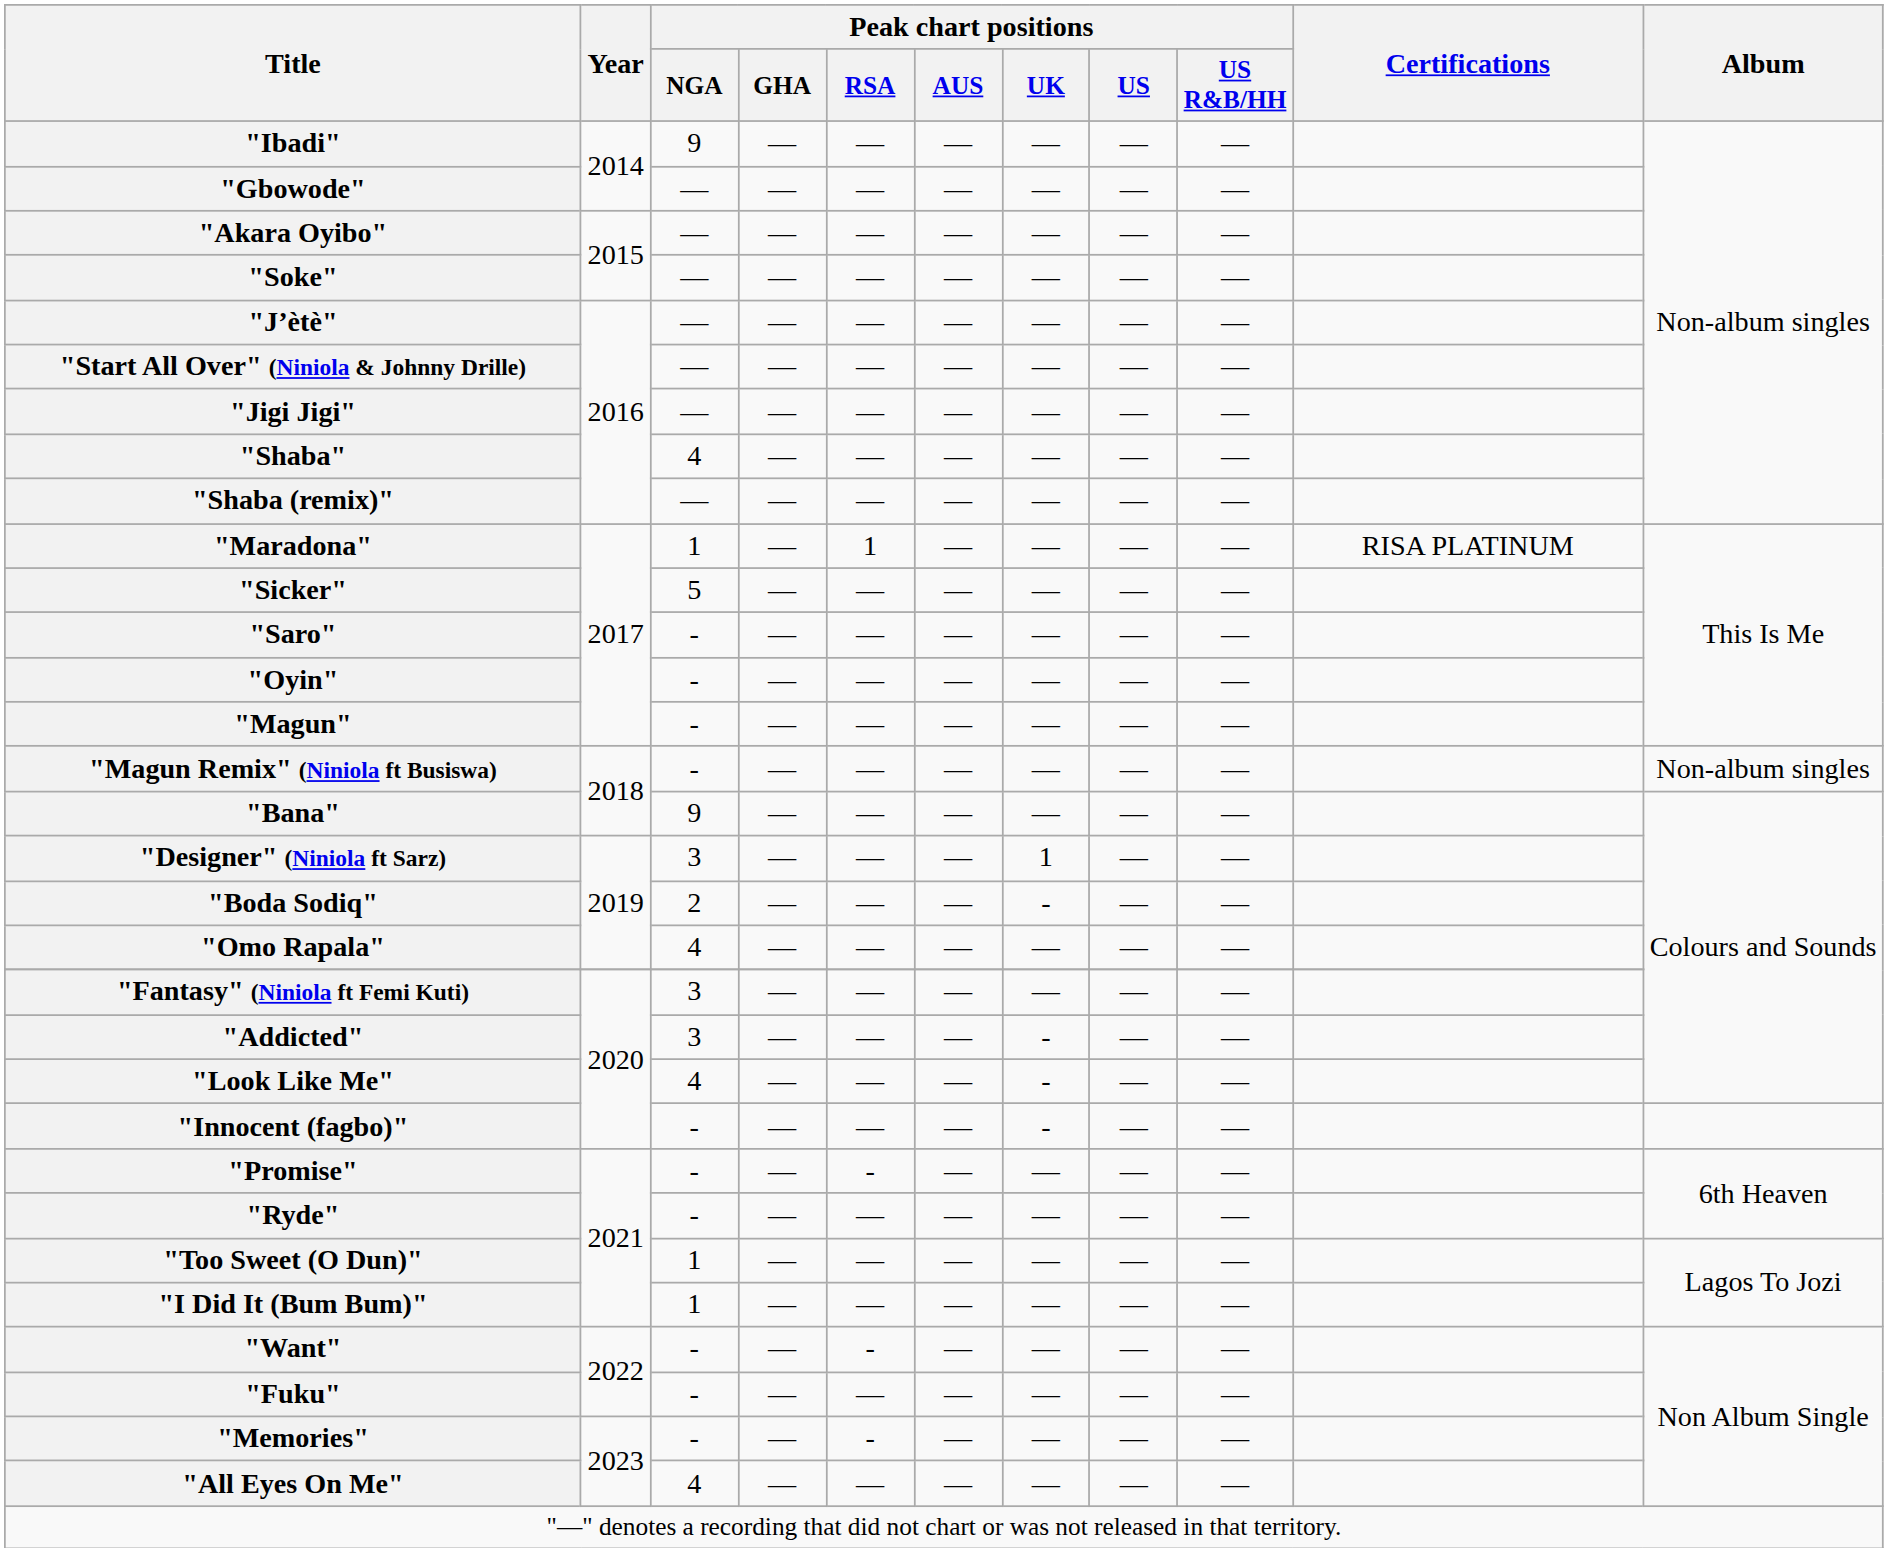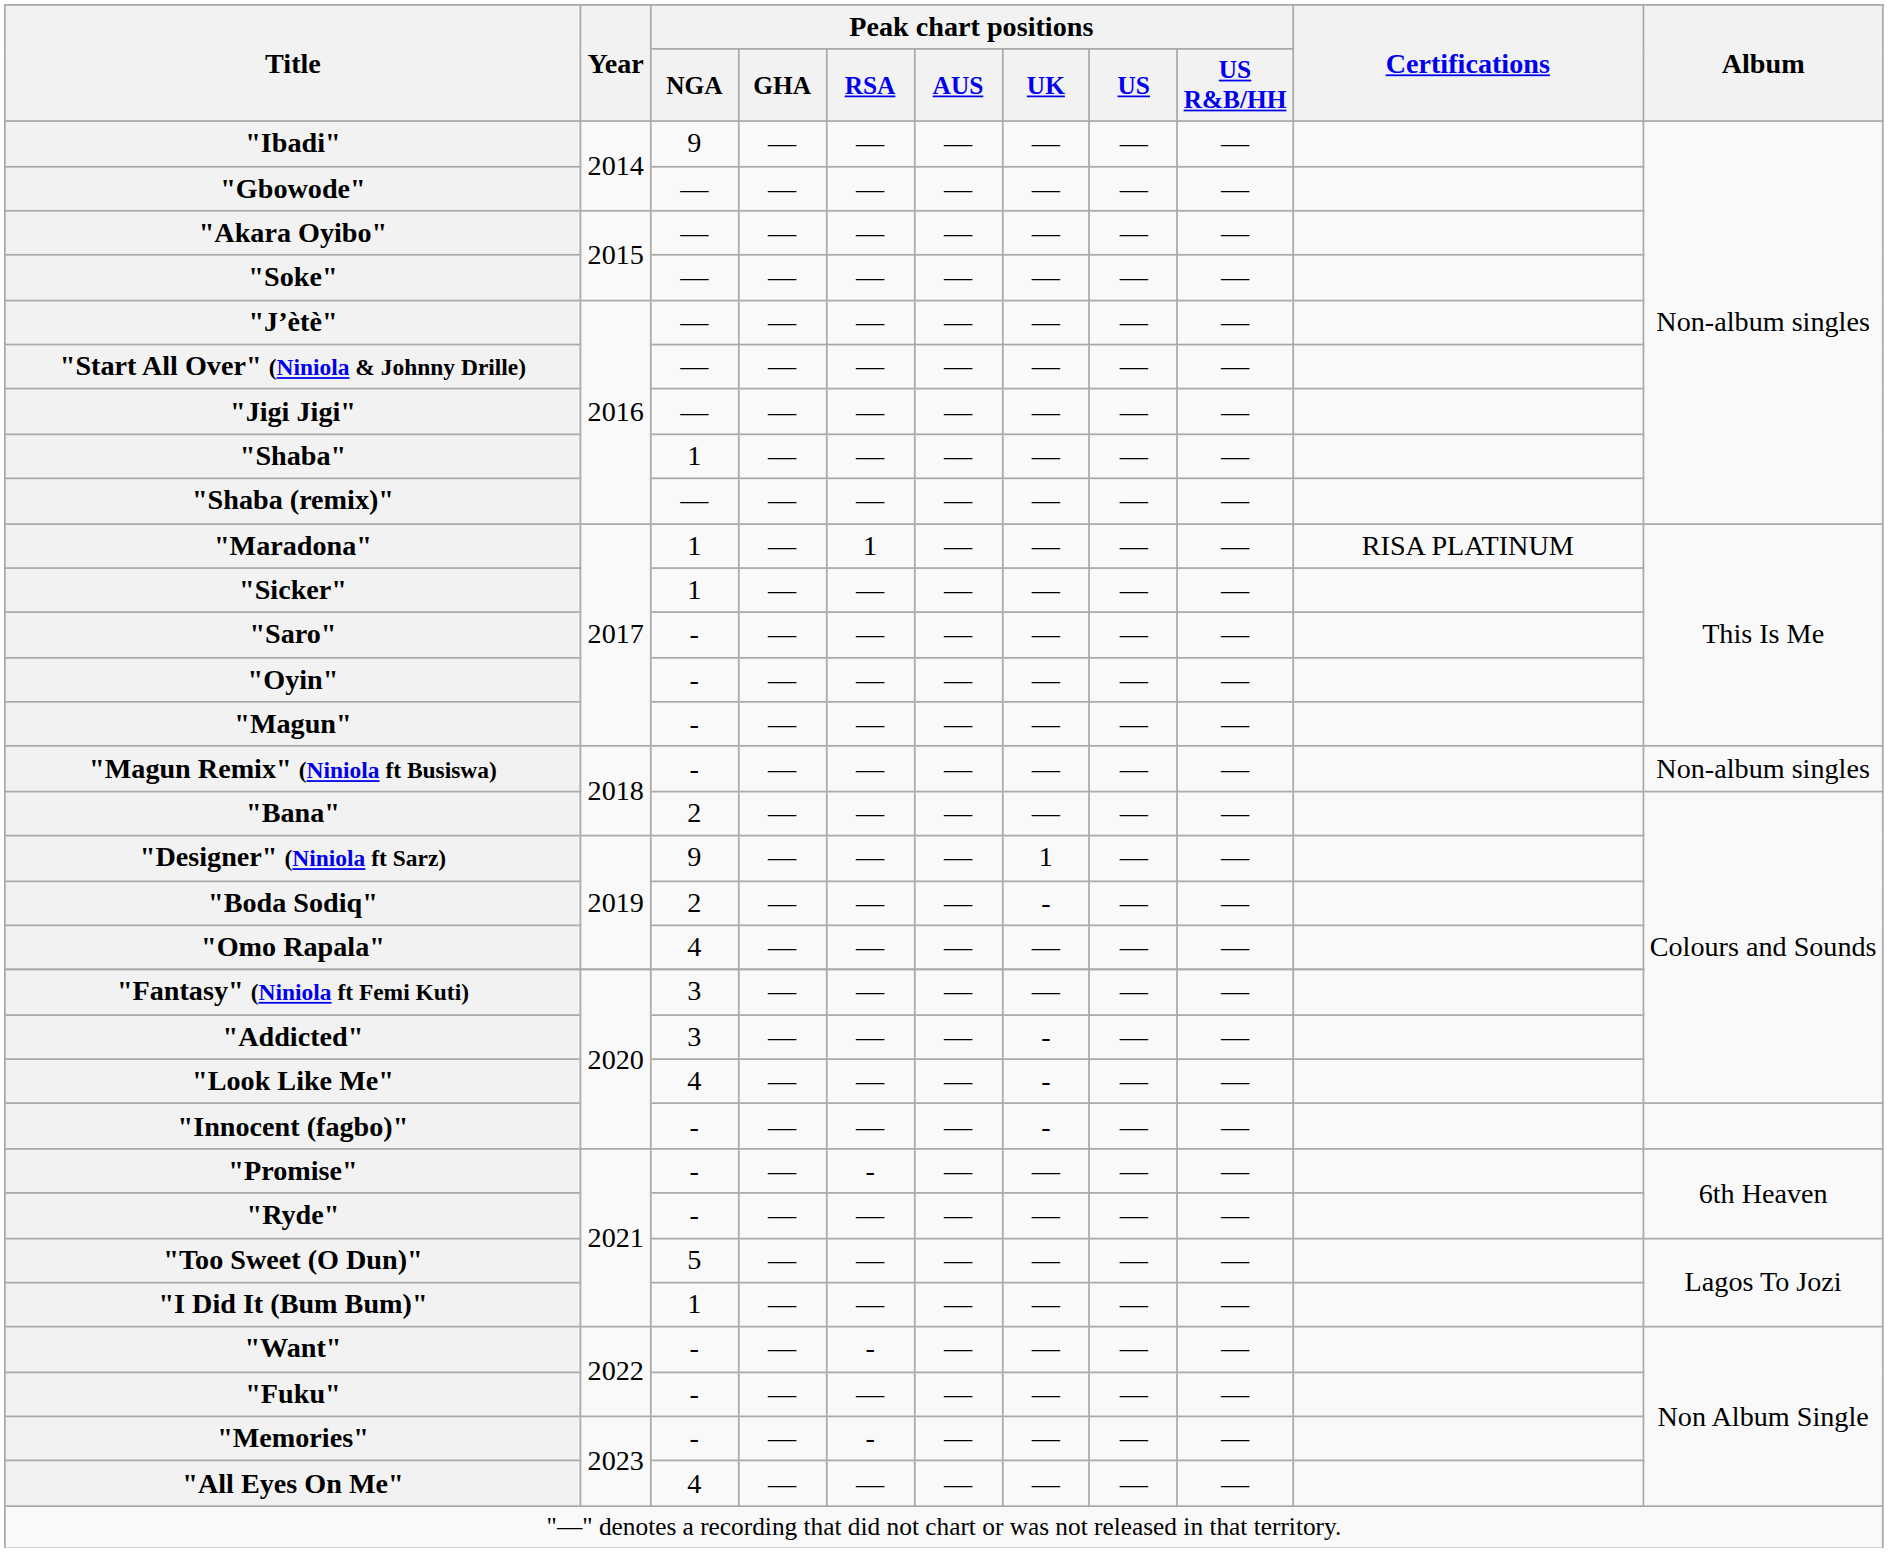 <table class="wikitable plainrowheaders" style="text-align:center;">
 <tr>
 <th scope="col" rowspan="2" style="width:20em;">Title</th>
 <th scope="col" rowspan="2">Year</th>
 <th scope="col" colspan="7">Peak chart positions</th>
 <th scope="col" rowspan="2" style="width:12em;"><a href='#'>Certifications</a></th>
 <th scope="col" rowspan="2">Album</th>
 </tr>
 <tr>
 <th scope="col" style="width:3em;font-size:90%;">NGA</th>
 <th scope="col" style="width:3em;font-size:90%;">GHA</th>
 <th scope="col" style="width:3em;font-size:90%;"><a href='#'>RSA</a></th>
 <th scope="col" style="width:3em;font-size:90%;"><a href='#'>AUS</a></th>
 <th scope="col" style="width:3em;font-size:90%;"><a href='#'>UK</a></th>
 <th scope="col" style="width:3em;font-size:90%;"><a href='#'>US</a></th>
 <th scope="col" style="width:3em;font-size:90%;"><a href='#'>US<br>R&B/HH</a></th>
 </tr>
 <tr>
 <th scope="row">"Ibadi"</th>
 <td rowspan="2">2014</td>
 <td>9</td>
 <td>—</td>
 <td>—</td>
 <td>—</td>
 <td>—</td>
 <td>—</td>
 <td>—</td>
 <td></td>
 <td rowspan="9">Non-album singles</td>
 </tr>
 <tr>
 <th scope="row">"Gbowode"</th>
 <td>—</td>
 <td>—</td>
 <td>—</td>
 <td>—</td>
 <td>—</td>
 <td>—</td>
 <td>—</td>
 <td></td>
 </tr>
 <tr>
 <th scope="row">"Akara Oyibo"</th>
 <td rowspan="2">2015</td>
 <td>—</td>
 <td>—</td>
 <td>—</td>
 <td>—</td>
 <td>—</td>
 <td>—</td>
 <td>—</td>
 <td></td>
 </tr>
 <tr>
 <th scope="row">"Soke"</th>
 <td>—</td>
 <td>—</td>
 <td>—</td>
 <td>—</td>
 <td>—</td>
 <td>—</td>
 <td>—</td>
 <td></td>
 </tr>
 <tr>
 <th scope="row">"J’ètè"</th>
 <td rowspan="5">2016</td>
 <td>—</td>
 <td>—</td>
 <td>—</td>
 <td>—</td>
 <td>—</td>
 <td>—</td>
 <td>—</td>
 <td></td>
 </tr>
 <tr>
 <th scope="row">"Start All Over" <small>(<a href='#'>Niniola</a> & Johnny Drille)</small></th>
 <td>—</td>
 <td>—</td>
 <td>—</td>
 <td>—</td>
 <td>—</td>
 <td>—</td>
 <td>—</td>
 <td></td>
 </tr>
 <tr>
 <th scope="row">"Jigi Jigi"</th>
 <td>—</td>
 <td>—</td>
 <td>—</td>
 <td>—</td>
 <td>—</td>
 <td>—</td>
 <td>—</td>
 <td></td>
 </tr>
 <tr>
 <th scope="row">"Shaba"</th>
-<td>4</td>
+<td>1</td>
 <td>—</td>
 <td>—</td>
 <td>—</td>
 <td>—</td>
 <td>—</td>
 <td>—</td>
 <td></td>
 </tr>
 <tr>
 <th scope="row">"Shaba (remix)"</th>
 <td>—</td>
 <td>—</td>
 <td>—</td>
 <td>—</td>
 <td>—</td>
 <td>—</td>
 <td>—</td>
 <td></td>
 </tr>
 <tr>
 <th scope="row">"Maradona"</th>
 <td rowspan="5">2017</td>
 <td>1</td>
 <td>—</td>
 <td>1</td>
 <td>—</td>
 <td>—</td>
 <td>—</td>
 <td>—</td>
 <td>RISA PLATINUM</td>
 <td rowspan="5">This Is Me</td>
 </tr>
 <tr>
 <th scope="row">"Sicker"</th>
-<td>5</td>
+<td>1</td>
 <td>—</td>
 <td>—</td>
 <td>—</td>
 <td>—</td>
 <td>—</td>
 <td>—</td>
 <td></td>
 </tr>
 <tr>
 <th scope="row">"Saro"</th>
 <td>-</td>
 <td>—</td>
 <td>—</td>
 <td>—</td>
 <td>—</td>
 <td>—</td>
 <td>—</td>
 <td></td>
 </tr>
 <tr>
 <th scope="row">"Oyin"</th>
 <td>-</td>
 <td>—</td>
 <td>—</td>
 <td>—</td>
 <td>—</td>
 <td>—</td>
 <td>—</td>
 <td></td>
 </tr>
 <tr>
 <th scope="row">"Magun"</th>
 <td>-</td>
 <td>—</td>
 <td>—</td>
 <td>—</td>
 <td>—</td>
 <td>—</td>
 <td>—</td>
 <td></td>
 </tr>
 <tr>
 <th scope="row">"Magun Remix" <small>(<a href='#'>Niniola</a> ft Busiswa)</small></th>
 <td rowspan="2">2018</td>
 <td>-</td>
 <td>—</td>
 <td>—</td>
 <td>—</td>
 <td>—</td>
 <td>—</td>
 <td>—</td>
 <td></td>
 <td rowspan="1">Non-album singles</td>
 </tr>
 <tr>
 <th scope="row">"Bana"</th>
-<td>9</td>
+<td>2</td>
 <td>—</td>
 <td>—</td>
 <td>—</td>
 <td>—</td>
 <td>—</td>
 <td>—</td>
 <td></td>
 <td rowspan="8">Colours and Sounds</td>
 </tr>
 <tr>
 <th scope="row">"Designer" <small>(<a href='#'>Niniola</a> ft Sarz)</small></th>
 <td rowspan="3">2019</td>
-<td>3</td>
+<td>9</td>
 <td>—</td>
 <td>—</td>
 <td>—</td>
 <td>1</td>
 <td>—</td>
 <td>—</td>
 <td></td>
 </tr>
 <tr>
 <th scope="row">"Boda Sodiq"</th>
 <td>2</td>
 <td>—</td>
 <td>—</td>
 <td>—</td>
 <td>-</td>
 <td>—</td>
 <td>—</td>
 <td></td>
 </tr>
 <tr>
 <th scope="row">"Omo Rapala"</th>
 <td>4</td>
 <td>—</td>
 <td>—</td>
 <td>—</td>
 <td>—</td>
 <td>—</td>
 <td>—</td>
 <td></td>
 </tr>
 <tr>
 </tr>
 <tr>
 <th scope="row">"Fantasy" <small>(<a href='#'>Niniola</a> ft Femi Kuti)</small></th>
 <td rowspan="4">2020</td>
 <td>3</td>
 <td>—</td>
 <td>—</td>
 <td>—</td>
 <td>—</td>
 <td>—</td>
 <td>—</td>
 <td></td>
 </tr>
 <tr>
 <th scope="row">"Addicted"</th>
 <td>3</td>
 <td>—</td>
 <td>—</td>
 <td>—</td>
 <td>-</td>
 <td>—</td>
 <td>—</td>
 <td></td>
 </tr>
 <tr>
 <th scope="row">"Look Like Me"</th>
 <td>4</td>
 <td>—</td>
 <td>—</td>
 <td>—</td>
 <td>-</td>
 <td>—</td>
 <td>—</td>
 <td></td>
 </tr>
 <tr>
 <th scope="row">"Innocent (fagbo)"</th>
 <td>-</td>
 <td>—</td>
 <td>—</td>
 <td>—</td>
 <td>-</td>
 <td>—</td>
 <td>—</td>
 <td></td>
 </tr>
 <tr>
 <th scope="row">"Promise"</th>
 <td rowspan="4">2021</td>
 <td>-</td>
 <td>—</td>
 <td>-</td>
 <td>—</td>
 <td>—</td>
 <td>—</td>
 <td>—</td>
 <td></td>
 <td rowspan="2">6th Heaven</td>
 </tr>
 <tr>
 <th scope="row">"Ryde"</th>
 <td>-</td>
 <td>—</td>
 <td>—</td>
 <td>—</td>
 <td>—</td>
 <td>—</td>
 <td>—</td>
 <td></td>
 </tr>
 <tr>
 <th scope="row">"Too Sweet (O Dun)"</th>
-<td>1</td>
+<td>5</td>
 <td>—</td>
 <td>—</td>
 <td>—</td>
 <td>—</td>
 <td>—</td>
 <td>—</td>
 <td></td>
 <td rowspan="2">Lagos To Jozi</td>
 </tr>
 <tr>
 <th scope="row">"I Did It (Bum Bum)"</th>
 <td>1</td>
 <td>—</td>
 <td>—</td>
 <td>—</td>
 <td>—</td>
 <td>—</td>
 <td>—</td>
 <td></td>
 </tr>
 <tr>
 <th scope="row">"Want"</th>
 <td rowspan="2">2022</td>
 <td>-</td>
 <td>—</td>
 <td>-</td>
 <td>—</td>
 <td>—</td>
 <td>—</td>
 <td>—</td>
 <td></td>
 <td rowspan="4">Non Album Single</td>
 </tr>
 <tr>
 <th scope="row">"Fuku"</th>
 <td>-</td>
 <td>—</td>
 <td>—</td>
 <td>—</td>
 <td>—</td>
 <td>—</td>
 <td>—</td>
 </tr>
 <tr>
 <th scope="row">"Memories"</th>
 <td rowspan="2">2023</td>
 <td>-</td>
 <td>—</td>
 <td>-</td>
 <td>—</td>
 <td>—</td>
 <td>—</td>
 <td>—</td>
 <td></td>
 </tr>
 <tr>
 <th scope="row">"All Eyes On Me"</th>
 <td>4</td>
 <td>—</td>
 <td>—</td>
 <td>—</td>
 <td>—</td>
 <td>—</td>
 <td>—</td>
 </tr>
 <tr>
 <td colspan="14" style="font-size:90%">"—" denotes a recording that did not chart or was not released in that territory.</td>
 </tr>
 </table>
